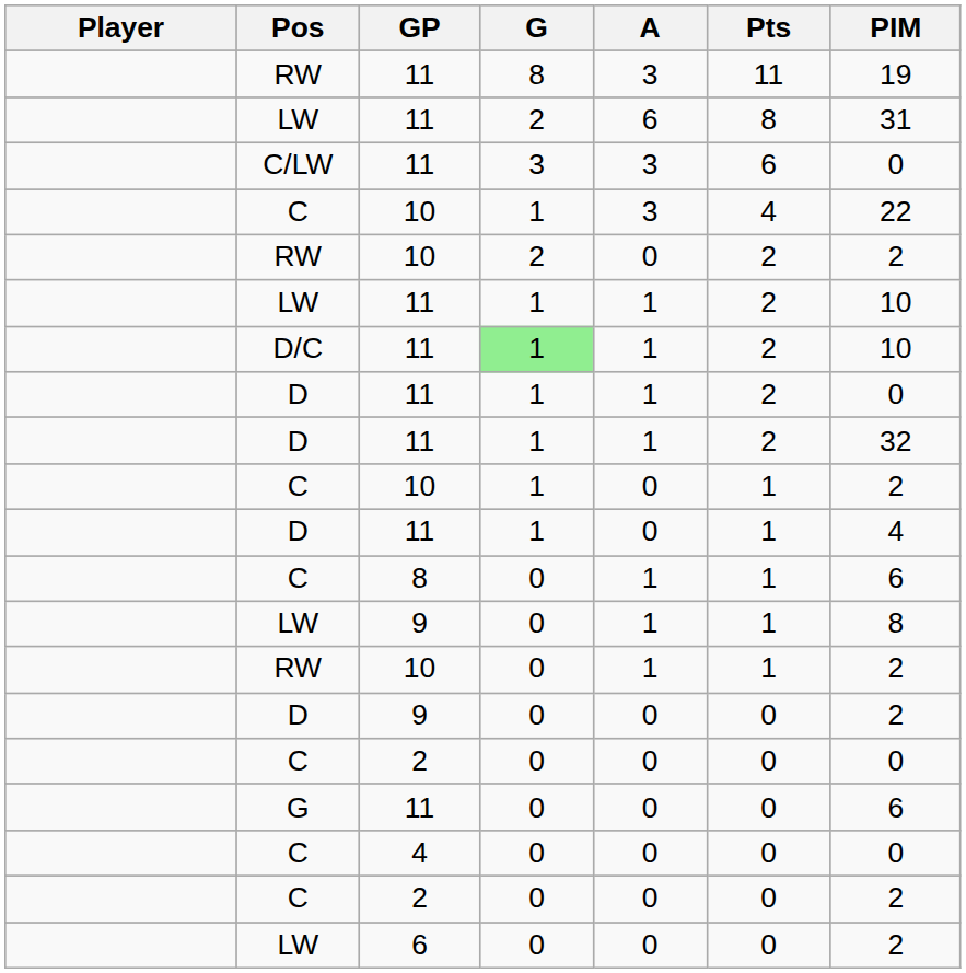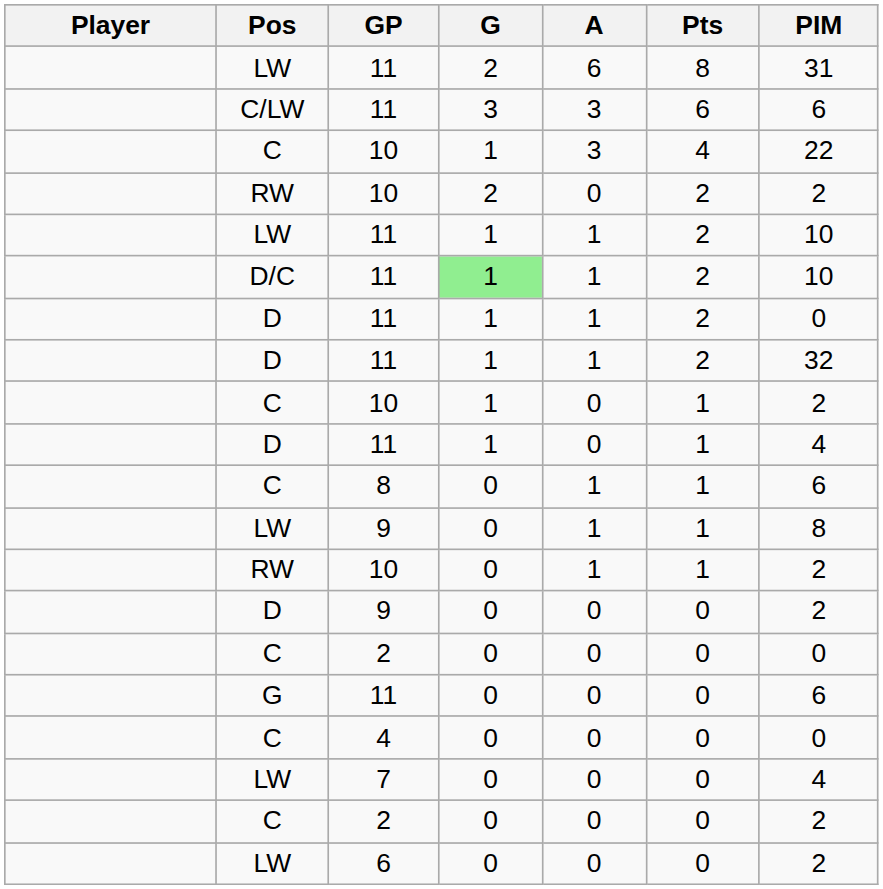 <table class="wikitable sortable" width="60%">
 <tr ALIGN="center">
 <th bgcolor="#DDDDFF" width="10%">Player</th>
 <th bgcolor="#DDDDFF" width="3%" title="Position">Pos</th>
 <th bgcolor="#DDDDFF" width="5%" title="Games played">GP</th>
 <th bgcolor="#DDDDFF" width="5%" title="Goals">G</th>
 <th bgcolor="#DDDDFF" width="5%" title="Assists">A</th>
 <th bgcolor="#DDDDFF" width="5%" title="Points">Pts</th>
 <th bgcolor="#DDDDFF" width="5%" title="Penalties in Minutes">PIM</th>
-</tr>
-<tr align="center">
-<td align="right"></td>
-<td>RW</td>
-<td>11</td>
-<td>8</td>
-<td>3</td>
-<td>11</td>
-<td>19</td>
 </tr>
 <tr align="center">
 <td align="right"></td>
 <td>LW</td>
 <td>11</td>
 <td>2</td>
 <td>6</td>
 <td>8</td>
 <td>31</td>
 </tr>
 <tr align="center">
 <td align="right"></td>
 <td>C/LW</td>
 <td>11</td>
 <td>3</td>
 <td>3</td>
 <td>6</td>
-<td>0</td>
+<td>6</td>
 </tr>
 <tr align="center">
 <td align="right"></td>
 <td>C</td>
 <td>10</td>
 <td>1</td>
 <td>3</td>
 <td>4</td>
 <td>22</td>
 </tr>
 <tr align="center">
 <td align="right"></td>
 <td>RW</td>
 <td>10</td>
 <td>2</td>
 <td>0</td>
 <td>2</td>
 <td>2</td>
 </tr>
 <tr align="center">
 <td align="right"></td>
 <td>LW</td>
 <td>11</td>
 <td>1</td>
 <td>1</td>
 <td>2</td>
 <td>10</td>
 </tr>
 <tr align="center">
 <td align="right"></td>
 <td>D/C</td>
 <td>11</td>
 <td style="background: lightgreen;">1</td>
 <td>1</td>
 <td>2</td>
 <td>10</td>
 </tr>
 <tr align="center">
 <td align="right"></td>
 <td>D</td>
 <td>11</td>
 <td>1</td>
 <td>1</td>
 <td>2</td>
 <td>0</td>
 </tr>
 <tr align="center">
 <td align="right"></td>
 <td>D</td>
 <td>11</td>
 <td>1</td>
 <td>1</td>
 <td>2</td>
 <td>32</td>
 </tr>
 <tr align="center">
 <td align="right"></td>
 <td>C</td>
 <td>10</td>
 <td>1</td>
 <td>0</td>
 <td>1</td>
 <td>2</td>
 </tr>
 <tr align="center">
 <td align="right"></td>
 <td>D</td>
 <td>11</td>
 <td>1</td>
 <td>0</td>
 <td>1</td>
 <td>4</td>
 </tr>
 <tr align="center">
 <td align="right"></td>
 <td>C</td>
 <td>8</td>
 <td>0</td>
 <td>1</td>
 <td>1</td>
 <td>6</td>
 </tr>
 <tr align="center">
 <td align="right"></td>
 <td>LW</td>
 <td>9</td>
 <td>0</td>
 <td>1</td>
 <td>1</td>
 <td>8</td>
 </tr>
 <tr align="center">
 <td align="right"></td>
 <td>RW</td>
 <td>10</td>
 <td>0</td>
 <td>1</td>
 <td>1</td>
 <td>2</td>
 </tr>
 <tr align="center">
 <td align="right"></td>
 <td>D</td>
 <td>9</td>
 <td>0</td>
 <td>0</td>
 <td>0</td>
 <td>2</td>
 </tr>
 <tr align="center">
 <td align="right"></td>
 <td>C</td>
 <td>2</td>
 <td>0</td>
 <td>0</td>
 <td>0</td>
 <td>0</td>
 </tr>
 <tr align="center">
 <td align="right"></td>
 <td>G</td>
 <td>11</td>
 <td>0</td>
 <td>0</td>
 <td>0</td>
 <td>6</td>
 </tr>
 <tr align="center">
 <td align="right"></td>
 <td>C</td>
 <td>4</td>
 <td>0</td>
 <td>0</td>
 <td>0</td>
 <td>0</td>
 </tr>
 <tr align="center">
 <td align="right"></td>
+<td>LW</td>
+<td>7</td>
+<td>0</td>
+<td>0</td>
+<td>0</td>
+<td>4</td>
+</tr>
+<tr align="center">
+<td align="right"></td>
 <td>C</td>
 <td>2</td>
 <td>0</td>
 <td>0</td>
 <td>0</td>
 <td>2</td>
 </tr>
 <tr align="center">
 <td align="right"></td>
 <td>LW</td>
 <td>6</td>
 <td>0</td>
 <td>0</td>
 <td>0</td>
 <td>2</td>
 </tr>
 </table>
